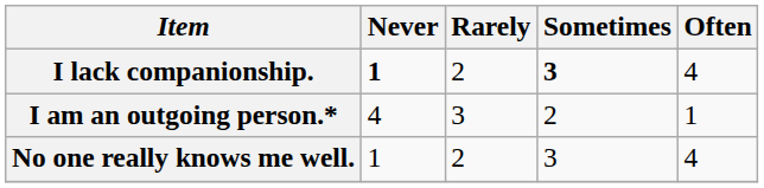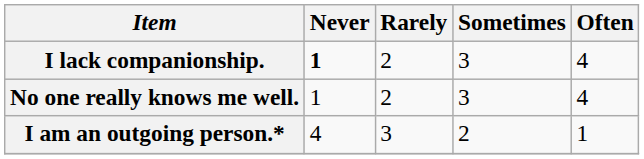 <table class="wikitable">
 <tr>
 <th><em>Item</em></th>
 <th>Never</th>
 <th>Rarely</th>
 <th>Sometimes</th>
 <th>Often</th>
 </tr>
 <tr>
 <th>I lack companionship.</th>
 <td><strong>1</strong></td>
 <td>2</td>
-<td><strong>3</strong></td>
+<td>3</td>
+<td>4</td>
+</tr>
+<tr>
+<th>No one really knows me well.</th>
+<td>1</td>
+<td>2</td>
+<td>3</td>
 <td>4</td>
 </tr>
 <tr>
 <th>I am an outgoing person.*</th>
 <td>4</td>
 <td>3</td>
 <td>2</td>
 <td>1</td>
 </tr>
 <tr>
-<th>No one really knows me well.</th>
-<td>1</td>
-<td>2</td>
-<td>3</td>
-<td>4</td>
-</tr>
-<tr>
 </tr>
 </table>
